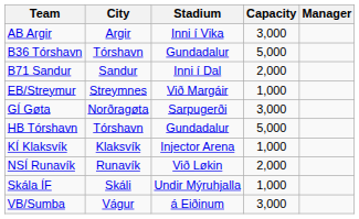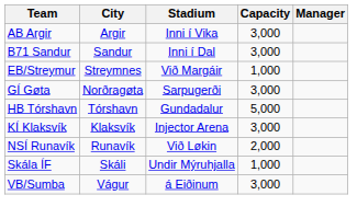 <table class="wikitable sortable">
 <tr>
 <th>Team</th>
 <th>City</th>
 <th>Stadium</th>
 <th>Capacity</th>
 <th>Manager</th>
 </tr>
 <tr>
 <td><a href='#'>AB Argir</a></td>
 <td align="center"><a href='#'>Argir</a></td>
 <td align="center"><a href='#'>Inni í Vika</a></td>
 <td align="center">3,000</td>
 <td></td>
 </tr>
 <tr>
-<td><a href='#'>B36 Tórshavn</a></td>
-<td align="center"><a href='#'>Tórshavn</a></td>
-<td align="center"><a href='#'>Gundadalur</a></td>
-<td align="center">5,000</td>
-<td></td>
-</tr>
-<tr>
 <td><a href='#'>B71 Sandur</a></td>
 <td align="center"><a href='#'>Sandur</a></td>
 <td align="center"><a href='#'>Inni í Dal</a></td>
-<td align="center">2,000</td>
+<td align="center">3,000</td>
 <td></td>
 </tr>
 <tr>
 <td><a href='#'>EB/Streymur</a></td>
 <td align="center"><a href='#'>Streymnes</a></td>
 <td align="center"><a href='#'>Við Margáir</a></td>
 <td align="center">1,000</td>
 <td></td>
 </tr>
 <tr>
 <td><a href='#'>GÍ Gøta</a></td>
 <td align="center"><a href='#'>Norðragøta</a></td>
 <td align="center"><a href='#'>Sarpugerði</a></td>
 <td align="center">3,000</td>
 <td></td>
 </tr>
 <tr>
 <td><a href='#'>HB Tórshavn</a></td>
 <td align="center"><a href='#'>Tórshavn</a></td>
 <td align="center"><a href='#'>Gundadalur</a></td>
 <td align="center">5,000</td>
 <td></td>
 </tr>
 <tr>
 <td><a href='#'>KÍ Klaksvík</a></td>
 <td align="center"><a href='#'>Klaksvík</a></td>
 <td align="center"><a href='#'>Injector Arena</a></td>
-<td align="center">1,000</td>
+<td align="center">3,000</td>
 <td></td>
 </tr>
 <tr>
 <td><a href='#'>NSÍ Runavík</a></td>
 <td align="center"><a href='#'>Runavík</a></td>
 <td align="center"><a href='#'>Við Løkin</a></td>
 <td align="center">2,000</td>
 <td></td>
 </tr>
 <tr>
 <td><a href='#'>Skála ÍF</a></td>
 <td align="center"><a href='#'>Skáli</a></td>
 <td align="center"><a href='#'>Undir Mýruhjalla</a></td>
 <td align="center">1,000</td>
 <td></td>
 </tr>
 <tr>
 <td><a href='#'>VB/Sumba</a></td>
 <td align="center"><a href='#'>Vágur</a></td>
 <td align="center"><a href='#'>á Eiðinum</a></td>
 <td align="center">3,000</td>
 <td></td>
 </tr>
 </table>
